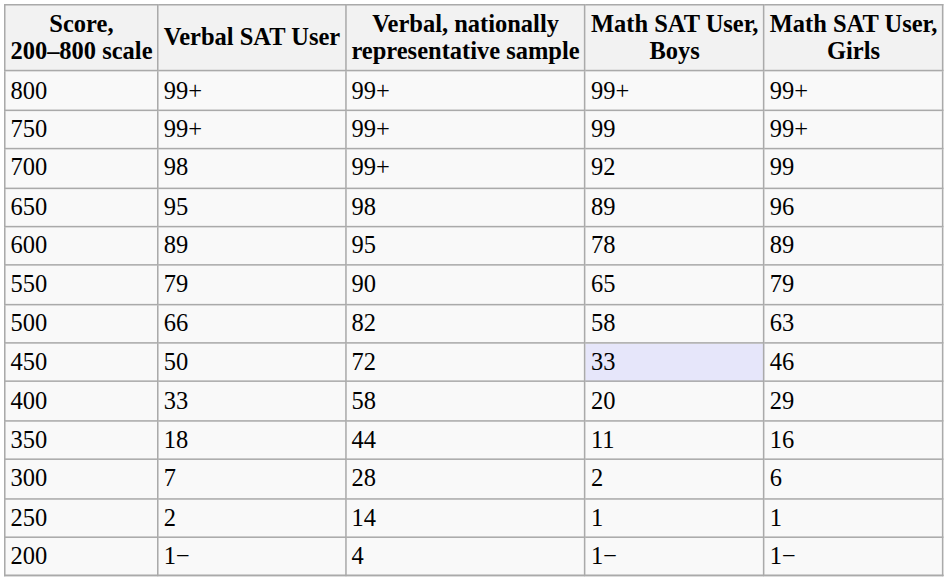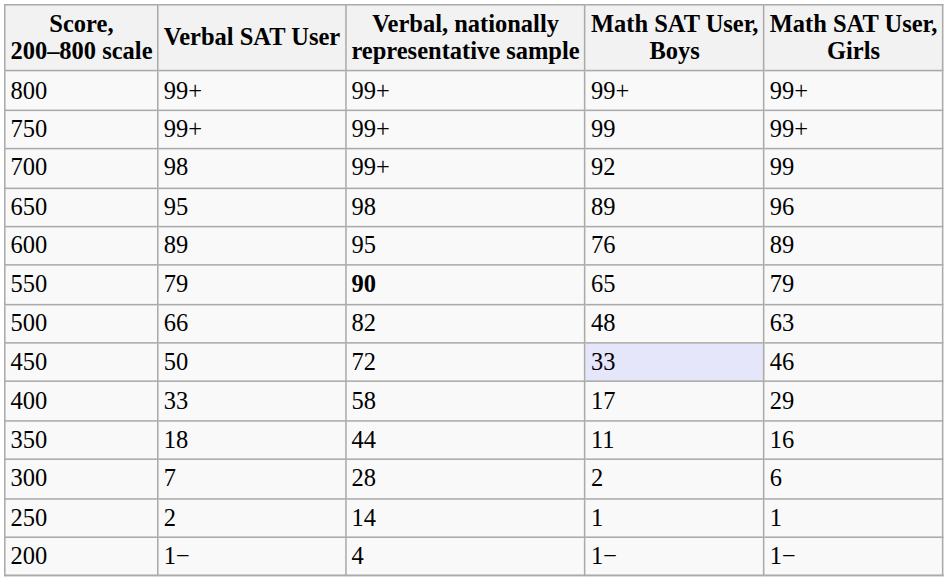 <table class="wikitable">
 <tr>
 <th>Score, <br> 200–800 scale</th>
 <th>Verbal SAT User</th>
 <th>Verbal, nationally <br> representative sample</th>
 <th>Math SAT User, <br> Boys</th>
 <th>Math SAT User, <br> Girls</th>
 </tr>
 <tr>
 <td>800</td>
 <td>99+</td>
 <td>99+</td>
 <td>99+</td>
 <td>99+</td>
 </tr>
 <tr>
 <td>750</td>
 <td>99+</td>
 <td>99+</td>
 <td>99</td>
 <td>99+</td>
 </tr>
 <tr>
 <td>700</td>
 <td>98</td>
 <td>99+</td>
 <td>92</td>
 <td>99</td>
 </tr>
 <tr>
 <td>650</td>
 <td>95</td>
 <td>98</td>
 <td>89</td>
 <td>96</td>
 </tr>
 <tr>
 <td>600</td>
 <td>89</td>
 <td>95</td>
-<td>78</td>
+<td>76</td>
 <td>89</td>
 </tr>
 <tr>
 <td>550</td>
 <td>79</td>
-<td>90</td>
+<td><strong>90</strong></td>
 <td>65</td>
 <td>79</td>
 </tr>
 <tr>
 <td>500</td>
 <td>66</td>
 <td>82</td>
-<td>58</td>
+<td>48</td>
 <td>63</td>
 </tr>
 <tr>
 <td>450</td>
 <td>50</td>
 <td>72</td>
 <td style="background: lavender;">33</td>
 <td>46</td>
 </tr>
 <tr>
 <td>400</td>
 <td>33</td>
 <td>58</td>
-<td>20</td>
+<td>17</td>
 <td>29</td>
 </tr>
 <tr>
 <td>350</td>
 <td>18</td>
 <td>44</td>
 <td>11</td>
 <td>16</td>
 </tr>
 <tr>
 <td>300</td>
 <td>7</td>
 <td>28</td>
 <td>2</td>
 <td>6</td>
 </tr>
 <tr>
 <td>250</td>
 <td>2</td>
 <td>14</td>
 <td>1</td>
 <td>1</td>
 </tr>
 <tr>
 <td>200</td>
 <td>1−</td>
 <td>4</td>
 <td>1−</td>
 <td>1−</td>
 </tr>
 <tr>
 </tr>
 </table>
